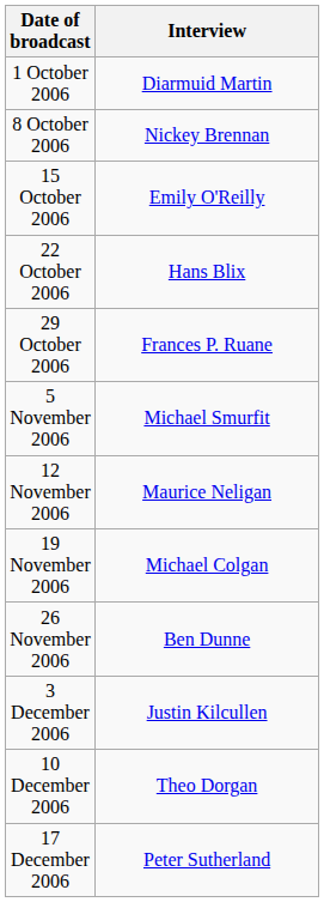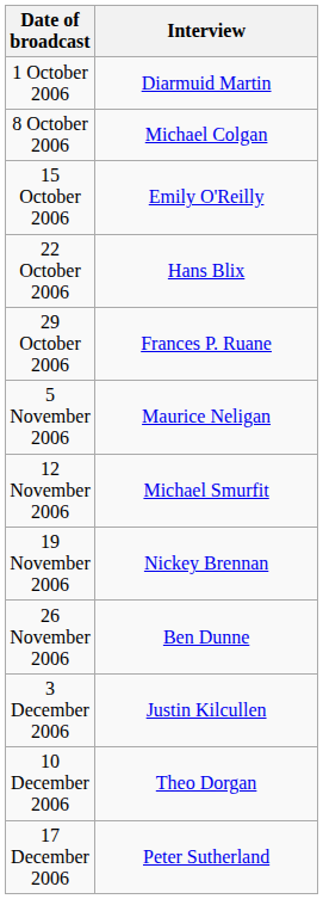 <table class="wikitable">
 <tr>
 <th width="50" rowspan="1">Date of broadcast</th>
 <th width="180" rowspan="1">Interview</th>
 </tr>
 <tr>
 <td align="center">1 October 2006</td>
 <td align="center"><a href='#'>Diarmuid Martin</a></td>
 </tr>
 <tr>
 <td align="center">8 October 2006</td>
-<td align="center"><a href='#'>Nickey Brennan</a></td>
+<td align="center"><a href='#'>Michael Colgan</a></td>
 </tr>
 <tr>
 <td align="center">15 October 2006</td>
 <td align="center"><a href='#'>Emily O'Reilly</a></td>
 </tr>
 <tr>
 <td align="center">22 October 2006</td>
 <td align="center"><a href='#'>Hans Blix</a></td>
 </tr>
 <tr>
 <td align="center">29 October 2006</td>
 <td align="center"><a href='#'>Frances P. Ruane</a></td>
 </tr>
 <tr>
 <td align="center">5 November 2006</td>
+<td align="center"><a href='#'>Maurice Neligan</a></td>
+</tr>
+<tr>
+<td align="center">12 November 2006</td>
 <td align="center"><a href='#'>Michael Smurfit</a></td>
 </tr>
 <tr>
-<td align="center">12 November 2006</td>
-<td align="center"><a href='#'>Maurice Neligan</a></td>
-</tr>
-<tr>
 <td align="center">19 November 2006</td>
-<td align="center"><a href='#'>Michael Colgan</a></td>
+<td align="center"><a href='#'>Nickey Brennan</a></td>
 </tr>
 <tr>
 <td align="center">26 November 2006</td>
 <td align="center"><a href='#'>Ben Dunne</a></td>
 </tr>
 <tr>
 <td align="center">3 December 2006</td>
 <td align="center"><a href='#'>Justin Kilcullen</a></td>
 </tr>
 <tr>
 <td align="center">10 December 2006</td>
 <td align="center"><a href='#'>Theo Dorgan</a></td>
 </tr>
 <tr>
 <td align="center">17 December 2006</td>
 <td align="center"><a href='#'>Peter Sutherland</a></td>
 </tr>
 <tr>
 </tr>
 </table>
